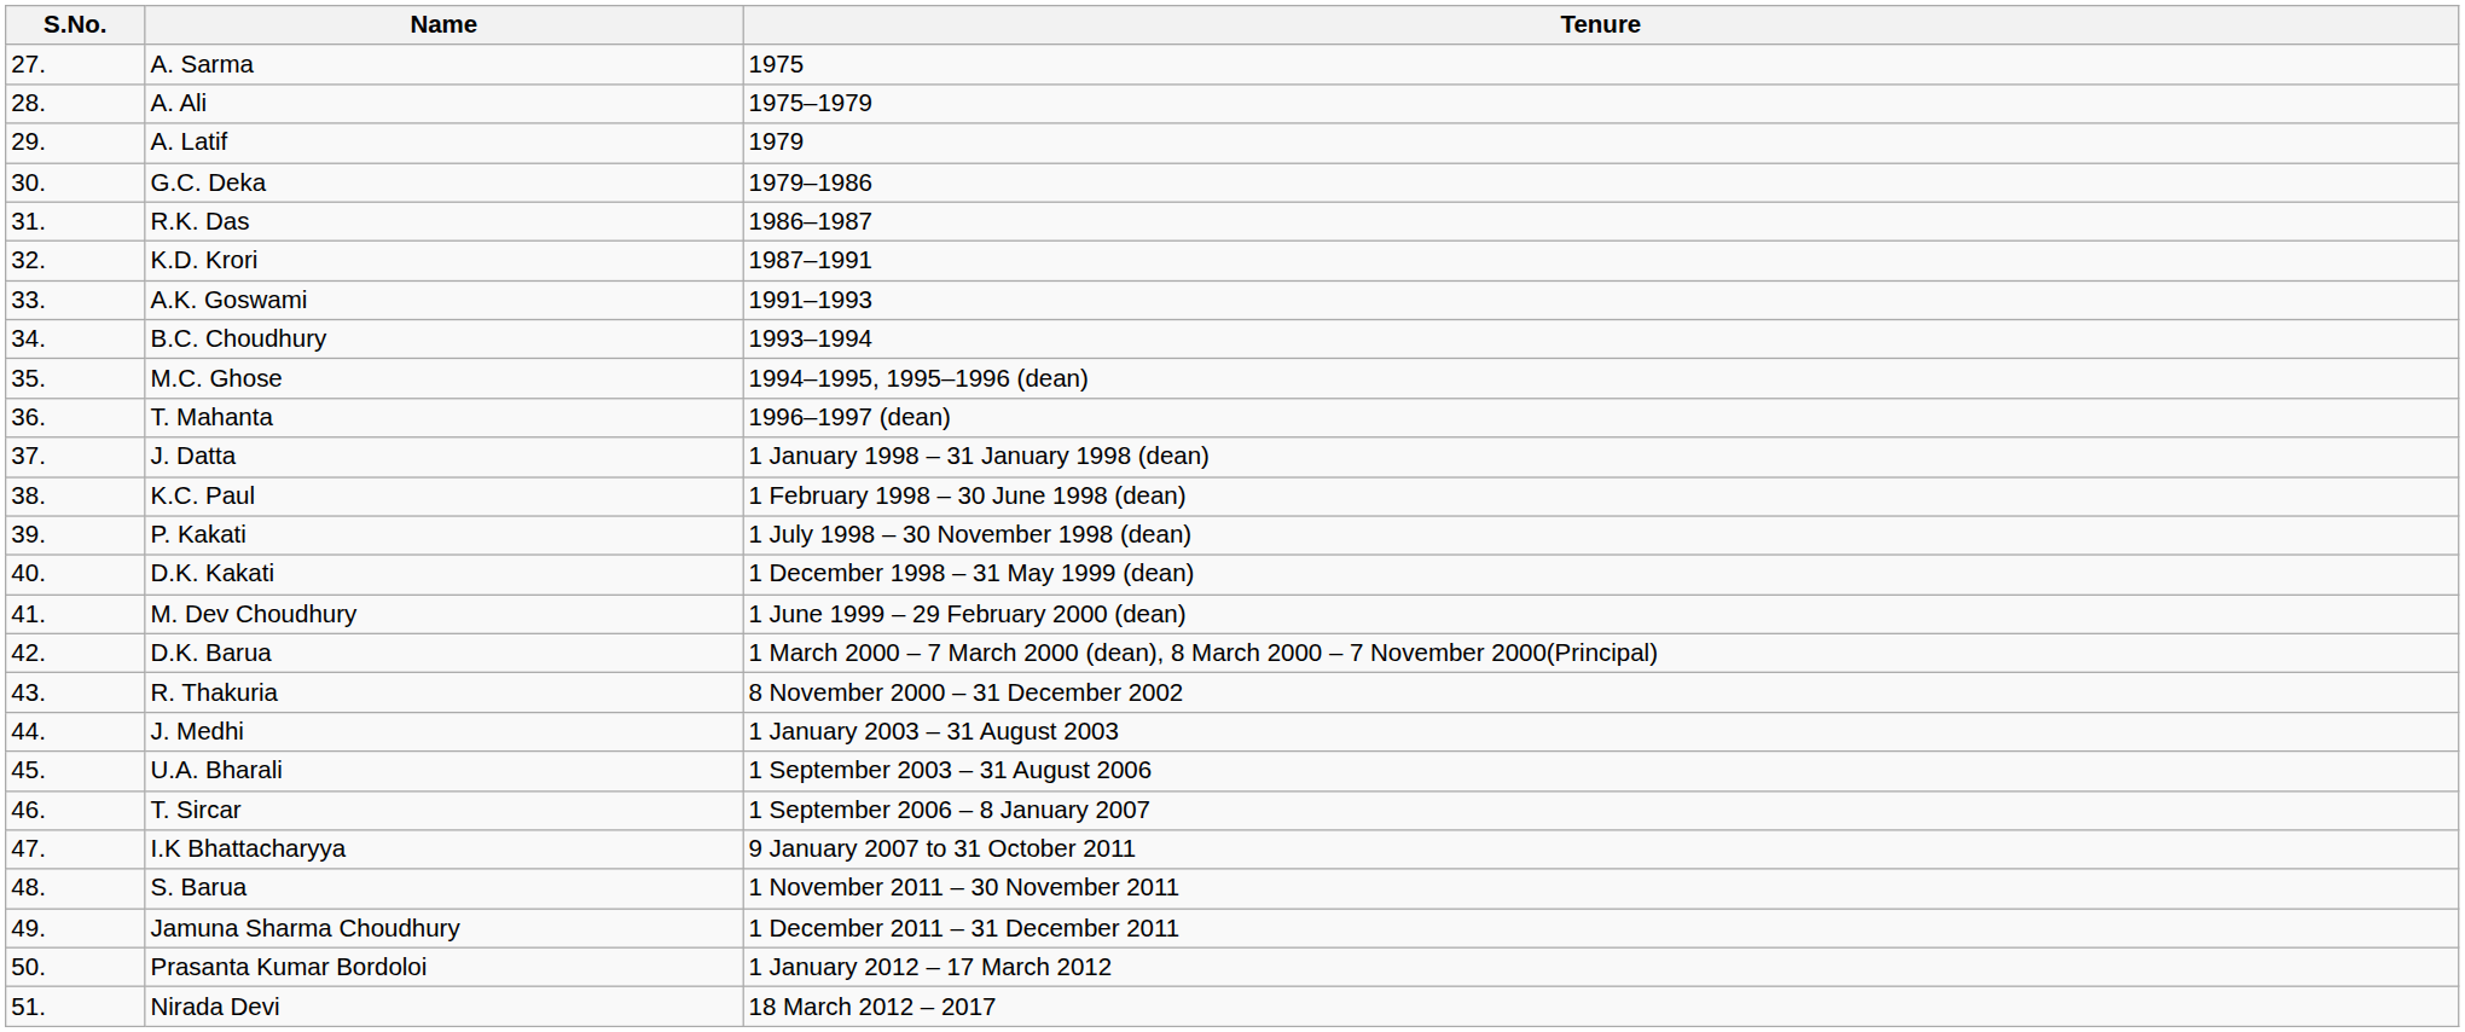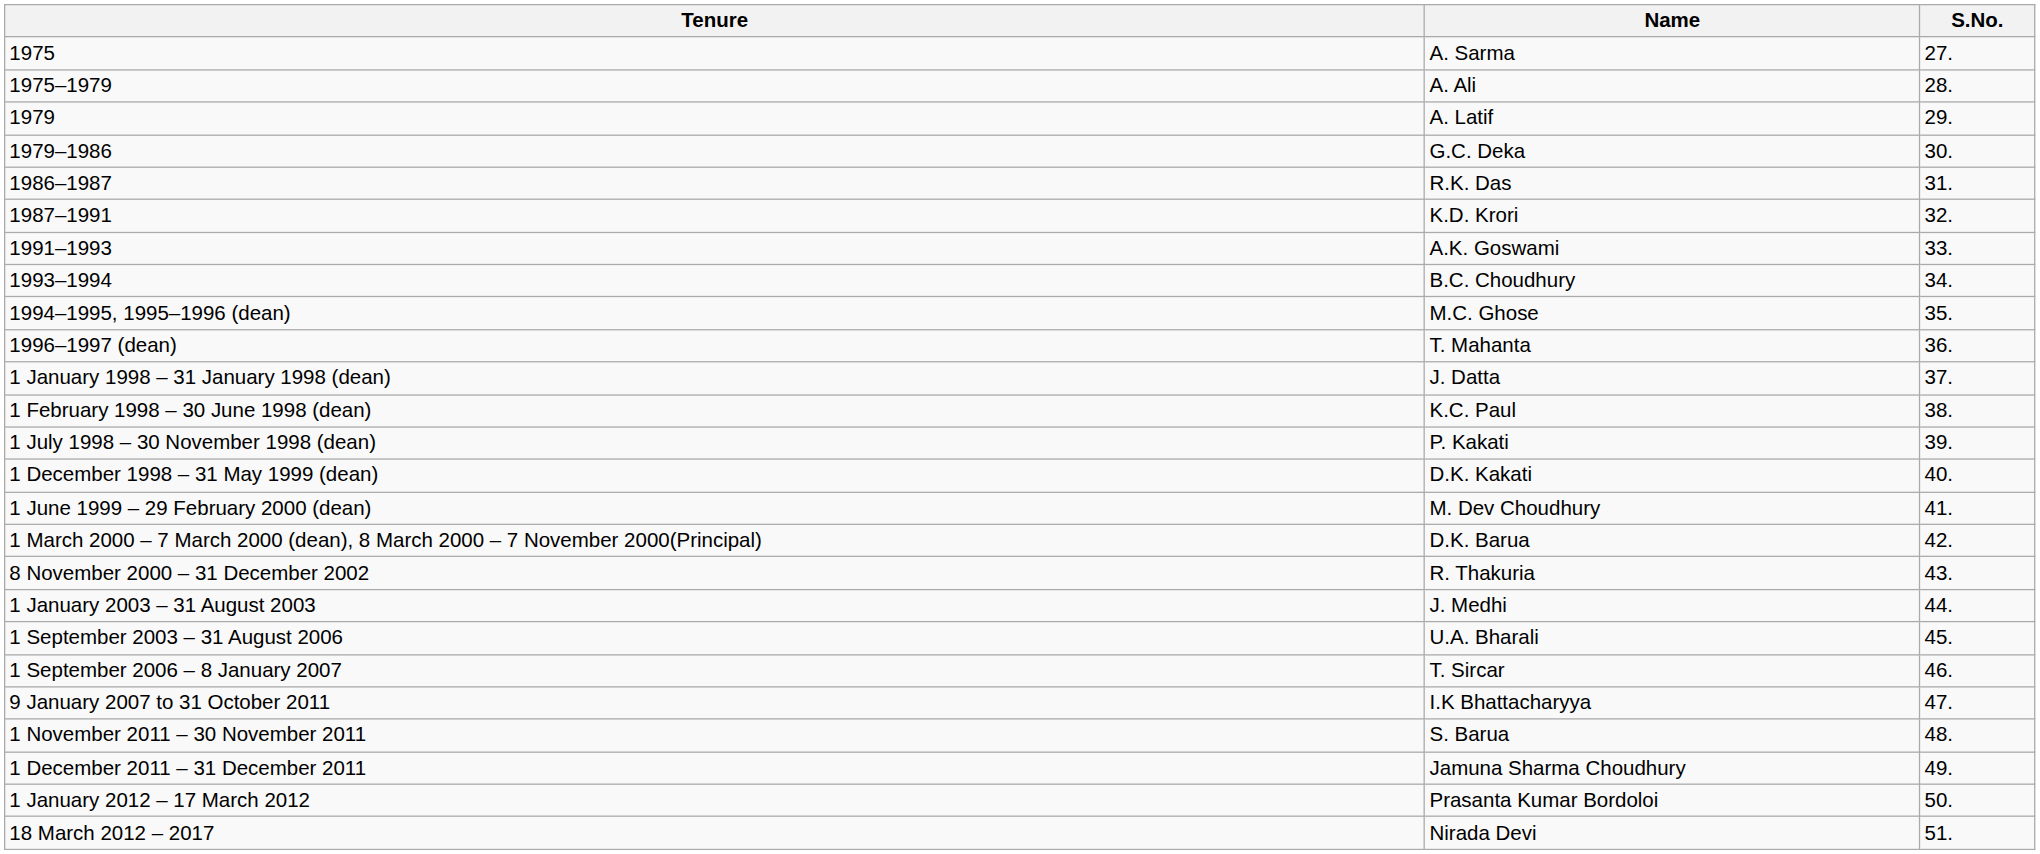 <table class="wikitable" width=80%>
 <tr>
+<th>Tenure</th>
+<th>Name</th>
 <th>S.No.</th>
-<th>Name</th>
-<th>Tenure</th>
 </tr>
 <tr>
+<td>1975</td>
+<td>A. Sarma</td>
 <td>27.</td>
-<td>A. Sarma</td>
-<td>1975</td>
 </tr>
 <tr>
+<td>1975–1979</td>
+<td>A. Ali</td>
 <td>28.</td>
-<td>A. Ali</td>
-<td>1975–1979</td>
 </tr>
 <tr>
+<td>1979</td>
+<td>A. Latif</td>
 <td>29.</td>
-<td>A. Latif</td>
-<td>1979</td>
 </tr>
 <tr>
+<td>1979–1986</td>
+<td>G.C. Deka</td>
 <td>30.</td>
-<td>G.C. Deka</td>
-<td>1979–1986</td>
 </tr>
 <tr>
+<td>1986–1987</td>
+<td>R.K. Das</td>
 <td>31.</td>
-<td>R.K. Das</td>
-<td>1986–1987</td>
 </tr>
 <tr>
+<td>1987–1991</td>
+<td>K.D. Krori</td>
 <td>32.</td>
-<td>K.D. Krori</td>
-<td>1987–1991</td>
 </tr>
 <tr>
+<td>1991–1993</td>
+<td>A.K. Goswami</td>
 <td>33.</td>
-<td>A.K. Goswami</td>
-<td>1991–1993</td>
 </tr>
 <tr>
+<td>1993–1994</td>
+<td>B.C. Choudhury</td>
 <td>34.</td>
-<td>B.C. Choudhury</td>
-<td>1993–1994</td>
 </tr>
 <tr>
+<td>1994–1995, 1995–1996 (dean)</td>
+<td>M.C. Ghose</td>
 <td>35.</td>
-<td>M.C. Ghose</td>
-<td>1994–1995, 1995–1996 (dean)</td>
 </tr>
 <tr>
+<td>1996–1997 (dean)</td>
+<td>T. Mahanta</td>
 <td>36.</td>
-<td>T. Mahanta</td>
-<td>1996–1997 (dean)</td>
 </tr>
 <tr>
+<td>1 January 1998 – 31 January 1998 (dean)</td>
+<td>J. Datta</td>
 <td>37.</td>
-<td>J. Datta</td>
-<td>1 January 1998 – 31 January 1998 (dean)</td>
 </tr>
 <tr>
+<td>1 February 1998 – 30 June 1998 (dean)</td>
+<td>K.C. Paul</td>
 <td>38.</td>
-<td>K.C. Paul</td>
-<td>1 February 1998 – 30 June 1998 (dean)</td>
 </tr>
 <tr>
+<td>1 July 1998 – 30 November 1998 (dean)</td>
+<td>P. Kakati</td>
 <td>39.</td>
-<td>P. Kakati</td>
-<td>1 July 1998 – 30 November 1998 (dean)</td>
 </tr>
 <tr>
+<td>1 December 1998 – 31 May 1999 (dean)</td>
+<td>D.K. Kakati</td>
 <td>40.</td>
-<td>D.K. Kakati</td>
-<td>1 December 1998 – 31 May 1999 (dean)</td>
 </tr>
 <tr>
+<td>1 June 1999 – 29 February 2000 (dean)</td>
+<td>M. Dev Choudhury</td>
 <td>41.</td>
-<td>M. Dev Choudhury</td>
-<td>1 June 1999 – 29 February 2000 (dean)</td>
 </tr>
 <tr>
+<td>1 March 2000 – 7 March 2000 (dean), 8 March 2000 – 7 November 2000(Principal)</td>
+<td>D.K. Barua</td>
 <td>42.</td>
-<td>D.K. Barua</td>
-<td>1 March 2000 – 7 March 2000 (dean), 8 March 2000 – 7 November 2000(Principal)</td>
 </tr>
 <tr>
+<td>8 November 2000 – 31 December 2002</td>
+<td>R. Thakuria</td>
 <td>43.</td>
-<td>R. Thakuria</td>
-<td>8 November 2000 – 31 December 2002</td>
 </tr>
 <tr>
+<td>1 January 2003 – 31 August 2003</td>
+<td>J. Medhi</td>
 <td>44.</td>
-<td>J. Medhi</td>
-<td>1 January 2003 – 31 August 2003</td>
 </tr>
 <tr>
+<td>1 September 2003 – 31 August 2006</td>
+<td>U.A. Bharali</td>
 <td>45.</td>
-<td>U.A. Bharali</td>
-<td>1 September 2003 – 31 August 2006</td>
 </tr>
 <tr>
+<td>1 September 2006 – 8 January 2007</td>
+<td>T. Sircar</td>
 <td>46.</td>
-<td>T. Sircar</td>
-<td>1 September 2006 – 8 January 2007</td>
 </tr>
 <tr>
+<td>9 January 2007 to 31 October 2011</td>
+<td>I.K Bhattacharyya</td>
 <td>47.</td>
-<td>I.K Bhattacharyya</td>
-<td>9 January 2007 to 31 October 2011</td>
 </tr>
 <tr>
+<td>1 November 2011 – 30 November 2011</td>
+<td>S. Barua</td>
 <td>48.</td>
-<td>S. Barua</td>
-<td>1 November 2011 – 30 November 2011</td>
 </tr>
 <tr>
+<td>1 December 2011 – 31 December 2011</td>
+<td>Jamuna Sharma Choudhury</td>
 <td>49.</td>
-<td>Jamuna Sharma Choudhury</td>
-<td>1 December 2011 – 31 December 2011</td>
 </tr>
 <tr>
+<td>1 January 2012 – 17 March 2012</td>
+<td>Prasanta Kumar Bordoloi</td>
 <td>50.</td>
-<td>Prasanta Kumar Bordoloi</td>
-<td>1 January 2012 – 17 March 2012</td>
 </tr>
 <tr>
+<td>18 March 2012 – 2017</td>
+<td>Nirada Devi</td>
 <td>51.</td>
-<td>Nirada Devi</td>
-<td>18 March 2012 – 2017</td>
 </tr>
 </table>
